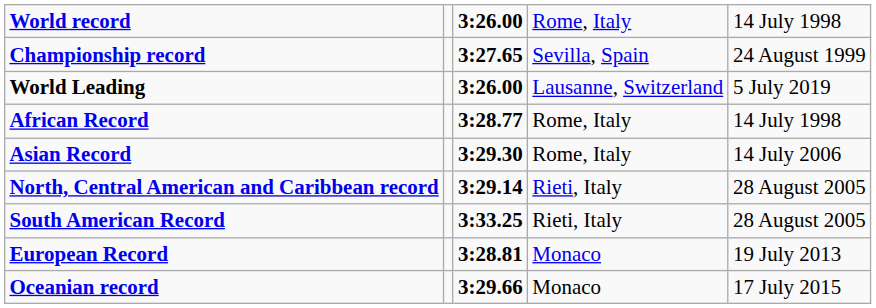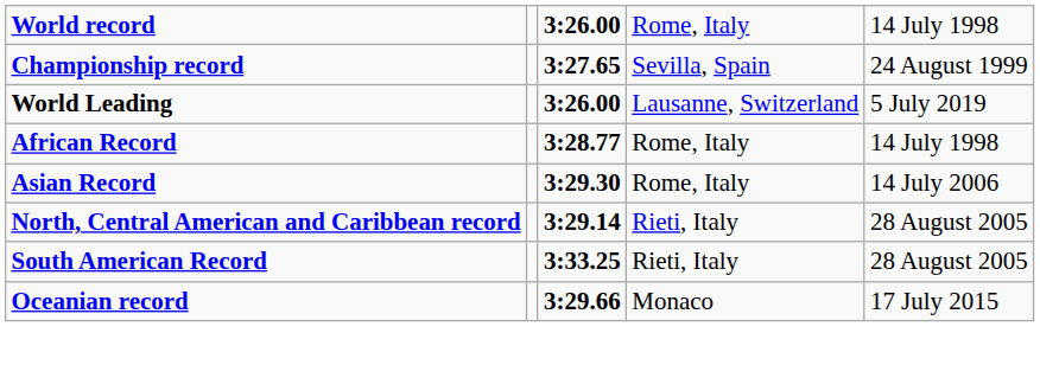 <table class="wikitable">
 <tr>
 <td><strong><a href='#'>World record</a></strong></td>
 <td></td>
 <td><strong>3:26.00</strong></td>
 <td><a href='#'>Rome</a>, <a href='#'>Italy</a></td>
 <td>14 July 1998</td>
 </tr>
 <tr>
 <td><strong><a href='#'>Championship record</a></strong></td>
 <td></td>
 <td><strong>3:27.65</strong></td>
 <td><a href='#'>Sevilla</a>, <a href='#'>Spain</a></td>
 <td>24 August 1999</td>
 </tr>
 <tr>
 <td><strong>World Leading</strong></td>
 <td></td>
 <td><strong>3:26.00</strong></td>
 <td><a href='#'>Lausanne</a>, <a href='#'>Switzerland</a></td>
 <td>5 July 2019</td>
 </tr>
 <tr>
 <td><strong><a href='#'>African Record</a></strong></td>
 <td></td>
 <td><strong>3:28.77</strong></td>
 <td>Rome, Italy</td>
 <td>14 July 1998</td>
 </tr>
 <tr>
 <td><strong><a href='#'>Asian Record</a></strong></td>
 <td></td>
 <td><strong>3:29.30</strong></td>
 <td>Rome, Italy</td>
 <td>14 July 2006</td>
 </tr>
 <tr>
 <td><strong><a href='#'>North, Central American and Caribbean record</a></strong></td>
 <td></td>
 <td><strong>3:29.14</strong></td>
 <td><a href='#'>Rieti</a>, Italy</td>
 <td>28 August 2005</td>
 </tr>
 <tr>
 <td><strong><a href='#'>South American Record</a></strong></td>
 <td></td>
 <td><strong>3:33.25</strong></td>
 <td>Rieti, Italy</td>
 <td>28 August 2005</td>
 </tr>
 <tr>
-<td><strong><a href='#'>European Record</a></strong></td>
-<td></td>
-<td><strong>3:28.81</strong></td>
-<td><a href='#'>Monaco</a></td>
-<td>19 July 2013</td>
-</tr>
-<tr>
 <td><strong><a href='#'>Oceanian record</a></strong></td>
 <td></td>
 <td><strong>3:29.66</strong></td>
 <td>Monaco</td>
 <td>17 July 2015</td>
 </tr>
 </table>
